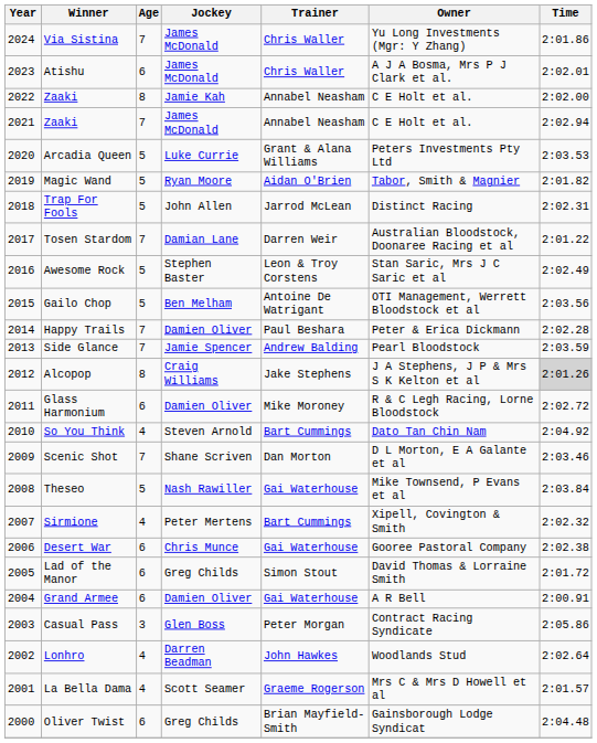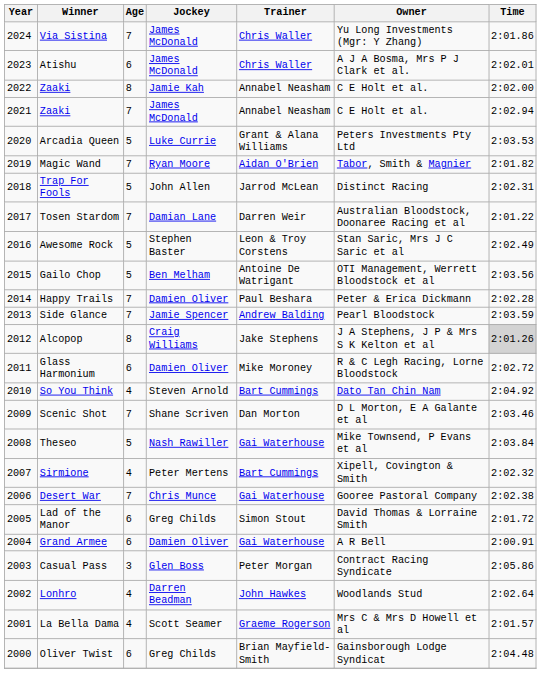 <table class="wikitable sortable" style="font-size:90%">
 <tr>
 <th width="36px">Year</th>
 <th width="120px">Winner</th>
 <th>Age</th>
 <th width="135px">Jockey</th>
 <th width="140px">Trainer</th>
 <th width="250px">Owner</th>
 <th>Time<br></th>
 </tr>
 <tr>
 <td>2024</td>
 <td><a href='#'>Via Sistina</a></td>
 <td>7</td>
 <td><a href='#'>James McDonald</a></td>
 <td><a href='#'>Chris Waller</a></td>
 <td>Yu Long Investments (Mgr: Y Zhang)</td>
 <td>2:01.86</td>
 </tr>
 <tr>
 <td>2023</td>
 <td>Atishu</td>
 <td>6</td>
 <td><a href='#'>James McDonald</a></td>
 <td><a href='#'>Chris Waller</a></td>
 <td>A J A Bosma, Mrs P J Clark et al.</td>
 <td>2:02.01</td>
 </tr>
 <tr>
 <td>2022</td>
 <td><a href='#'>Zaaki</a></td>
 <td>8</td>
 <td><a href='#'>Jamie Kah</a></td>
 <td>Annabel Neasham</td>
 <td>C E Holt et al.</td>
 <td>2:02.00</td>
 </tr>
 <tr>
 <td>2021</td>
 <td><a href='#'>Zaaki</a></td>
 <td>7</td>
 <td><a href='#'>James McDonald</a></td>
 <td>Annabel Neasham</td>
 <td>C E Holt et al.</td>
 <td>2:02.94</td>
 </tr>
 <tr>
 <td>2020</td>
 <td>Arcadia Queen</td>
 <td>5</td>
 <td><a href='#'>Luke Currie</a></td>
 <td>Grant & Alana Williams</td>
 <td>Peters Investments Pty Ltd</td>
 <td>2:03.53</td>
 </tr>
 <tr>
 <td>2019</td>
 <td>Magic Wand</td>
-<td>5</td>
+<td>7</td>
 <td><a href='#'>Ryan Moore</a></td>
 <td><a href='#'>Aidan O'Brien</a></td>
 <td><a href='#'>Tabor</a>, Smith & <a href='#'>Magnier</a></td>
 <td>2:01.82</td>
 </tr>
 <tr>
 <td>2018</td>
 <td><a href='#'>Trap For Fools</a></td>
 <td>5</td>
 <td>John Allen</td>
 <td>Jarrod McLean</td>
 <td>Distinct Racing</td>
 <td>2:02.31</td>
 </tr>
 <tr>
 <td>2017</td>
 <td>Tosen Stardom</td>
 <td>7</td>
 <td><a href='#'>Damian Lane</a></td>
 <td>Darren Weir</td>
 <td>Australian Bloodstock, Doonaree Racing et al</td>
 <td>2:01.22</td>
 </tr>
 <tr>
 <td>2016</td>
 <td>Awesome Rock</td>
 <td>5</td>
 <td>Stephen Baster</td>
 <td>Leon & Troy Corstens</td>
 <td>Stan Saric, Mrs J C Saric et al</td>
 <td>2:02.49</td>
 </tr>
 <tr>
 <td>2015</td>
 <td>Gailo Chop</td>
 <td>5</td>
 <td><a href='#'>Ben Melham</a></td>
 <td>Antoine De Watrigant</td>
 <td>OTI Management, Werrett Bloodstock et al</td>
 <td>2:03.56</td>
 </tr>
 <tr>
 <td>2014</td>
 <td>Happy Trails</td>
 <td>7</td>
 <td><a href='#'>Damien Oliver</a></td>
 <td>Paul Beshara</td>
 <td>Peter & Erica Dickmann</td>
 <td>2:02.28</td>
 </tr>
 <tr>
 <td>2013</td>
 <td>Side Glance</td>
 <td>7</td>
 <td><a href='#'>Jamie Spencer</a></td>
 <td><a href='#'>Andrew Balding</a></td>
 <td>Pearl Bloodstock</td>
 <td>2:03.59</td>
 </tr>
 <tr>
 <td>2012</td>
 <td>Alcopop</td>
 <td>8</td>
 <td><a href='#'>Craig Williams</a></td>
 <td>Jake Stephens</td>
 <td>J A Stephens, J P & Mrs S K Kelton et al</td>
 <td style="background: lightgrey;">2:01.26</td>
 </tr>
 <tr>
 <td>2011</td>
 <td>Glass Harmonium</td>
 <td>6</td>
 <td><a href='#'>Damien Oliver</a></td>
 <td>Mike Moroney</td>
 <td>R & C Legh Racing, Lorne Bloodstock</td>
 <td>2:02.72</td>
 </tr>
 <tr>
 <td>2010</td>
 <td><a href='#'>So You Think</a></td>
 <td>4</td>
 <td>Steven Arnold</td>
 <td><a href='#'>Bart Cummings</a></td>
 <td><a href='#'>Dato Tan Chin Nam</a></td>
 <td>2:04.92</td>
 </tr>
 <tr>
 <td>2009</td>
 <td>Scenic Shot</td>
 <td>7</td>
 <td>Shane Scriven</td>
 <td>Dan Morton</td>
 <td>D L Morton, E A Galante et al</td>
 <td>2:03.46</td>
 </tr>
 <tr>
 <td>2008</td>
 <td>Theseo</td>
 <td>5</td>
 <td><a href='#'>Nash Rawiller</a></td>
 <td><a href='#'>Gai Waterhouse</a></td>
 <td>Mike Townsend, P Evans et al</td>
 <td>2:03.84</td>
 </tr>
 <tr>
 <td>2007</td>
 <td><a href='#'>Sirmione</a></td>
 <td>4</td>
 <td>Peter Mertens</td>
 <td><a href='#'>Bart Cummings</a></td>
 <td>Xipell, Covington & Smith</td>
 <td>2:02.32</td>
 </tr>
 <tr>
 <td>2006</td>
 <td><a href='#'>Desert War</a></td>
-<td>6</td>
+<td>7</td>
 <td><a href='#'>Chris Munce</a></td>
 <td><a href='#'>Gai Waterhouse</a></td>
 <td>Gooree Pastoral Company</td>
 <td>2:02.38</td>
 </tr>
 <tr>
 <td>2005</td>
 <td>Lad of the Manor</td>
 <td>6</td>
 <td>Greg Childs</td>
 <td>Simon Stout</td>
 <td>David Thomas & Lorraine Smith</td>
 <td>2:01.72</td>
 </tr>
 <tr>
 <td>2004</td>
 <td><a href='#'>Grand Armee</a></td>
 <td>6</td>
 <td><a href='#'>Damien Oliver</a></td>
 <td><a href='#'>Gai Waterhouse</a></td>
 <td>A R Bell</td>
 <td>2:00.91</td>
 </tr>
 <tr>
 <td>2003</td>
 <td>Casual Pass</td>
 <td>3</td>
 <td><a href='#'>Glen Boss</a></td>
 <td>Peter Morgan</td>
 <td>Contract Racing Syndicate</td>
 <td>2:05.86</td>
 </tr>
 <tr>
 <td>2002</td>
 <td><a href='#'>Lonhro</a></td>
 <td>4</td>
 <td><a href='#'>Darren Beadman</a></td>
 <td><a href='#'>John Hawkes</a></td>
 <td>Woodlands Stud</td>
 <td>2:02.64</td>
 </tr>
 <tr>
 <td>2001</td>
 <td>La Bella Dama</td>
 <td>4</td>
 <td>Scott Seamer</td>
 <td><a href='#'>Graeme Rogerson</a></td>
 <td>Mrs C & Mrs D Howell et al</td>
 <td>2:01.57</td>
 </tr>
 <tr>
 <td>2000</td>
 <td>Oliver Twist</td>
 <td>6</td>
 <td>Greg Childs</td>
 <td>Brian Mayfield-Smith</td>
 <td>Gainsborough Lodge Syndicat</td>
 <td>2:04.48</td>
 </tr>
 <tr>
 </tr>
 </table>
